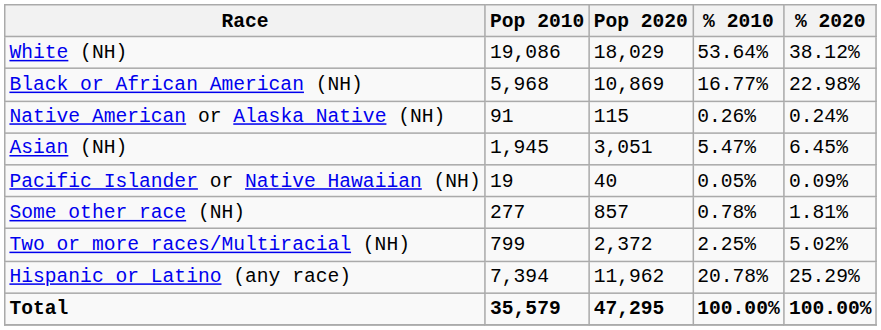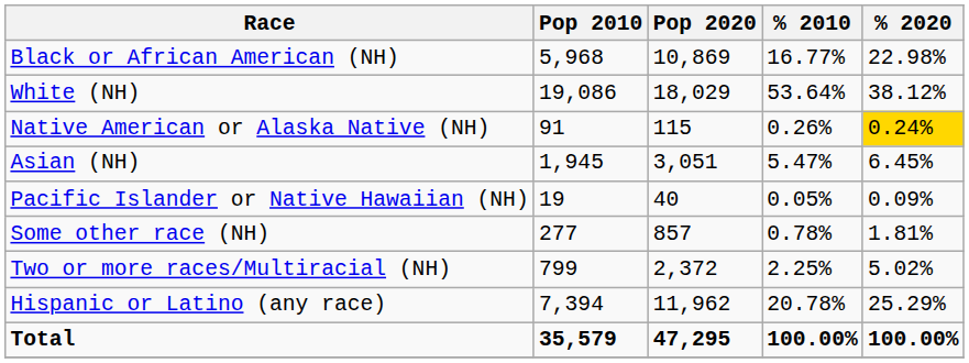 <table class="wikitable">
 <tr>
 <th>Race</th>
 <th>Pop 2010</th>
 <th>Pop 2020</th>
 <th>% 2010</th>
 <th>% 2020</th>
 </tr>
 <tr>
+<td><a href='#'>Black or African American</a> (NH)</td>
+<td>5,968</td>
+<td>10,869</td>
+<td>16.77%</td>
+<td>22.98%</td>
+</tr>
+<tr>
 <td><a href='#'>White</a> (NH)</td>
 <td>19,086</td>
 <td>18,029</td>
 <td>53.64%</td>
 <td>38.12%</td>
 </tr>
 <tr>
-<td><a href='#'>Black or African American</a> (NH)</td>
-<td>5,968</td>
-<td>10,869</td>
-<td>16.77%</td>
-<td>22.98%</td>
-</tr>
-<tr>
 <td><a href='#'>Native American</a> or <a href='#'>Alaska Native</a> (NH)</td>
 <td>91</td>
 <td>115</td>
 <td>0.26%</td>
-<td>0.24%</td>
+<td style="background: gold;">0.24%</td>
 </tr>
 <tr>
 <td><a href='#'>Asian</a> (NH)</td>
 <td>1,945</td>
 <td>3,051</td>
 <td>5.47%</td>
 <td>6.45%</td>
 </tr>
 <tr>
 <td><a href='#'>Pacific Islander</a> or <a href='#'>Native Hawaiian</a> (NH)</td>
 <td>19</td>
 <td>40</td>
 <td>0.05%</td>
 <td>0.09%</td>
 </tr>
 <tr>
 <td><a href='#'>Some other race</a> (NH)</td>
 <td>277</td>
 <td>857</td>
 <td>0.78%</td>
 <td>1.81%</td>
 </tr>
 <tr>
 <td><a href='#'>Two or more races/Multiracial</a> (NH)</td>
 <td>799</td>
 <td>2,372</td>
 <td>2.25%</td>
 <td>5.02%</td>
 </tr>
 <tr>
 <td><a href='#'>Hispanic or Latino</a> (any race)</td>
 <td>7,394</td>
 <td>11,962</td>
 <td>20.78%</td>
 <td>25.29%</td>
 </tr>
 <tr>
 <td><strong>Total</strong></td>
 <td><strong>35,579</strong></td>
 <td><strong>47,295</strong></td>
 <td><strong>100.00%</strong></td>
 <td><strong>100.00%</strong></td>
 </tr>
 <tr>
 </tr>
 </table>
